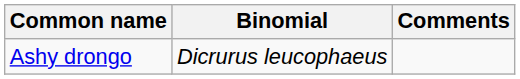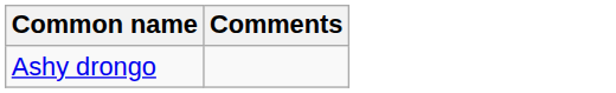 <table class="wikitable">
 <tr>
 <th>Common name</th>
-<th>Binomial</th>
 <th>Comments</th>
 </tr>
 <tr>
 <td><a href='#'>Ashy drongo</a></td>
-<td><em>Dicrurus leucophaeus</em></td>
 <td></td>
 </tr>
 </table>
